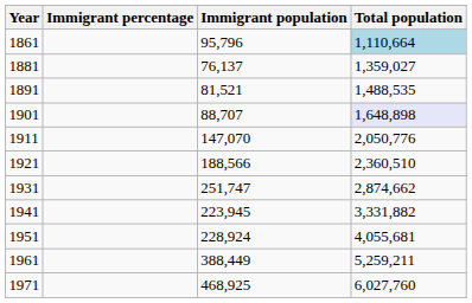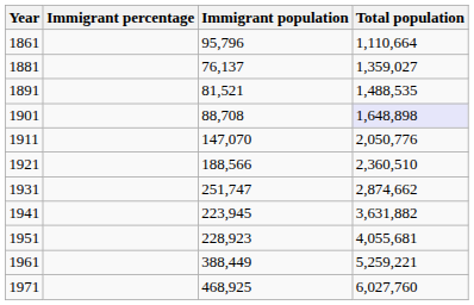 <table class="wikitable sortable">
 <tr>
 <th>Year</th>
 <th>Immigrant percentage</th>
 <th>Immigrant population</th>
 <th>Total population</th>
 </tr>
 <tr>
 <td>1861</td>
 <td></td>
 <td>95,796</td>
-<td style="background: lightblue;">1,110,664</td>
+<td>1,110,664</td>
 </tr>
 <tr>
 <td>1881</td>
 <td></td>
 <td>76,137</td>
 <td>1,359,027</td>
 </tr>
 <tr>
 <td>1891</td>
 <td></td>
 <td>81,521</td>
 <td>1,488,535</td>
 </tr>
 <tr>
 <td>1901</td>
 <td></td>
-<td>88,707</td>
+<td>88,708</td>
 <td style="background: lavender;">1,648,898</td>
 </tr>
 <tr>
 <td>1911</td>
 <td></td>
 <td>147,070</td>
 <td>2,050,776</td>
 </tr>
 <tr>
 <td>1921</td>
 <td></td>
 <td>188,566</td>
 <td>2,360,510</td>
 </tr>
 <tr>
 <td>1931</td>
 <td></td>
 <td>251,747</td>
 <td>2,874,662</td>
 </tr>
 <tr>
 <td>1941</td>
 <td></td>
 <td>223,945</td>
-<td>3,331,882</td>
+<td>3,631,882</td>
 </tr>
 <tr>
 <td>1951</td>
 <td></td>
-<td>228,924</td>
+<td>228,923</td>
 <td>4,055,681</td>
 </tr>
 <tr>
 <td>1961</td>
 <td></td>
 <td>388,449</td>
-<td>5,259,211</td>
+<td>5,259,221</td>
 </tr>
 <tr>
 <td>1971</td>
 <td></td>
 <td>468,925</td>
 <td>6,027,760</td>
 </tr>
 </table>
